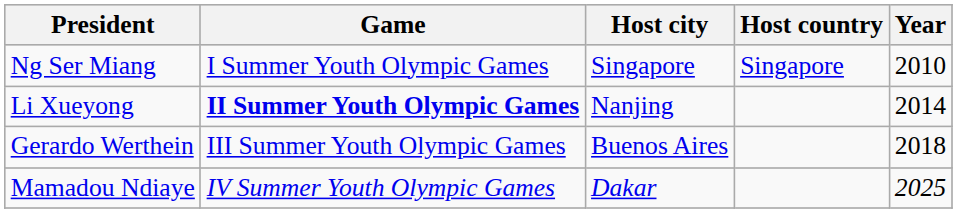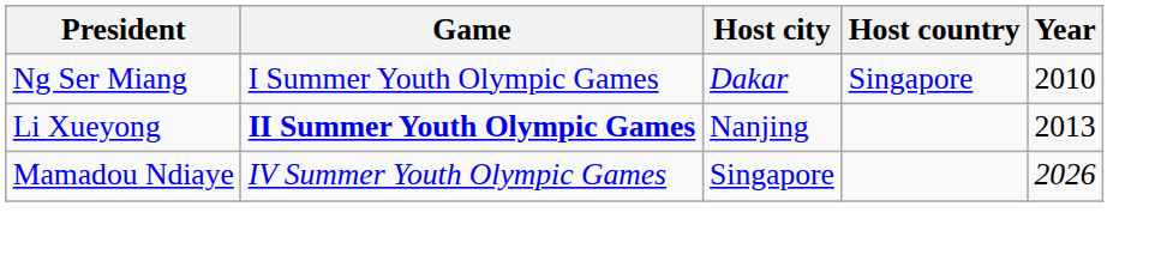 <table class="wikitable">
 <tr>
 <th>President</th>
 <th>Game</th>
 <th>Host city</th>
 <th>Host country</th>
 <th>Year</th>
 </tr>
 <tr>
 <td><a href='#'>Ng Ser Miang</a></td>
 <td><a href='#'>I Summer Youth Olympic Games</a></td>
-<td><a href='#'>Singapore</a></td>
+<td><em><a href='#'>Dakar</a></em></td>
 <td> <a href='#'>Singapore</a></td>
 <td>2010</td>
 </tr>
 <tr>
 <td><a href='#'>Li Xueyong</a></td>
 <td><strong><a href='#'>II Summer Youth Olympic Games</a></strong></td>
 <td><a href='#'>Nanjing</a></td>
 <td></td>
-<td>2014</td>
-</tr>
-<tr>
-<td><a href='#'>Gerardo Werthein</a></td>
-<td><a href='#'>III Summer Youth Olympic Games</a></td>
-<td><a href='#'>Buenos Aires</a></td>
-<td></td>
-<td>2018</td>
+<td>2013</td>
 </tr>
 <tr>
 <td><a href='#'>Mamadou Ndiaye</a></td>
 <td><em><a href='#'>IV Summer Youth Olympic Games</a></em></td>
-<td><em><a href='#'>Dakar</a></em></td>
+<td><a href='#'>Singapore</a></td>
 <td></td>
-<td><em>2025</em></td>
+<td><em>2026</em></td>
 </tr>
 </table>
